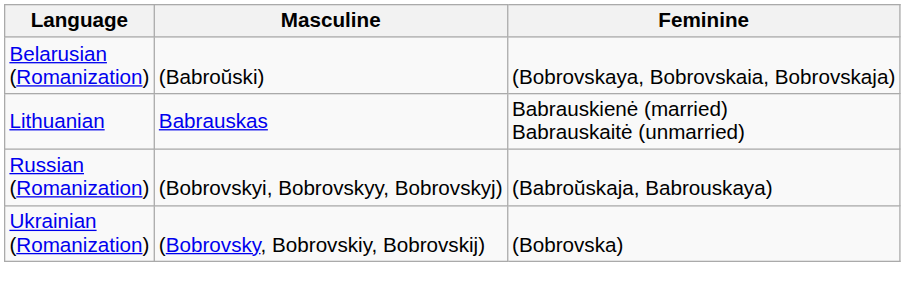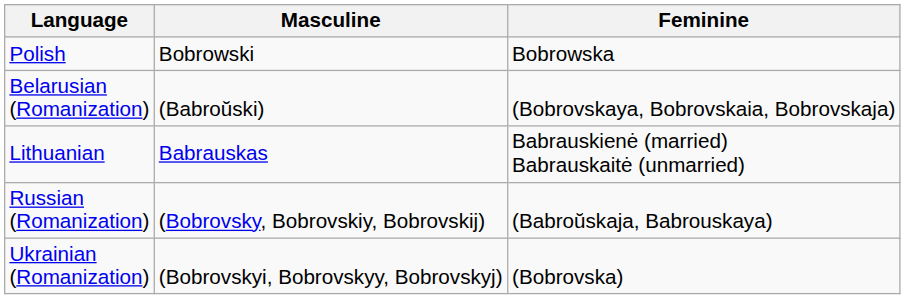 <table class="wikitable">
 <tr>
 <th>Language</th>
 <th>Masculine</th>
 <th>Feminine</th>
+</tr>
+<tr>
+<td><a href='#'>Polish</a></td>
+<td>Bobrowski</td>
+<td>Bobrowska</td>
 </tr>
 <tr>
 <td><a href='#'>Belarusian</a> <br>(<a href='#'>Romanization</a>)</td>
 <td><br>(Babroŭski)</td>
 <td><br> (Bobrovskaya, Bobrovskaia, Bobrovskaja)</td>
 </tr>
 <tr>
 <td><a href='#'>Lithuanian</a></td>
 <td><a href='#'>Babrauskas</a></td>
 <td>Babrauskienė (married)<br> Babrauskaitė (unmarried)</td>
 </tr>
 <tr>
 <td><a href='#'>Russian</a> <br>(<a href='#'>Romanization</a>)</td>
-<td><br> (Bobrovskyi, Bobrovskyy, Bobrovskyj)</td>
+<td><br> (<a href='#'>Bobrovsky</a>, Bobrovskiy, Bobrovskij)</td>
 <td><br> (Babroŭskaja, Babrouskaya)</td>
 </tr>
 <tr>
 <td><a href='#'>Ukrainian</a> <br>(<a href='#'>Romanization</a>)</td>
-<td><br> (<a href='#'>Bobrovsky</a>, Bobrovskiy, Bobrovskij)</td>
+<td><br> (Bobrovskyi, Bobrovskyy, Bobrovskyj)</td>
 <td><br> (Bobrovska)</td>
 </tr>
 </table>
